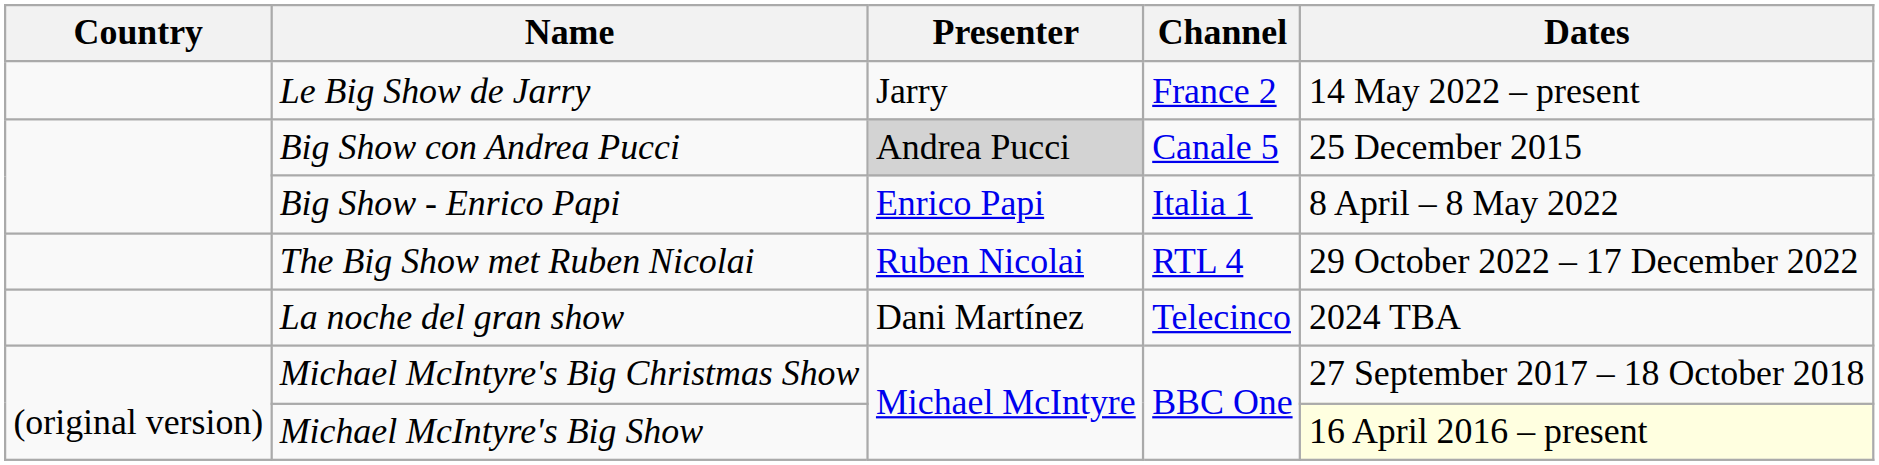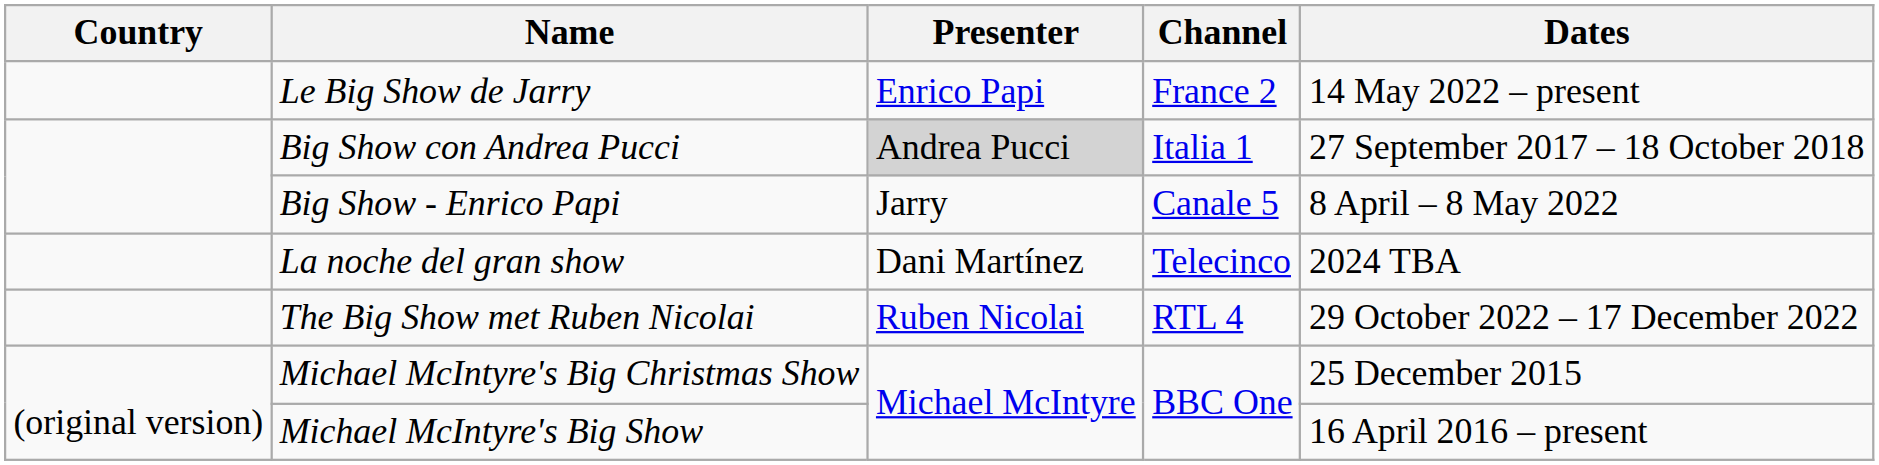 <table class="wikitable">
 <tr>
 <th>Country</th>
 <th>Name</th>
 <th>Presenter</th>
 <th>Channel</th>
 <th>Dates</th>
 </tr>
 <tr>
 <td></td>
 <td><em>Le Big Show de Jarry</em></td>
-<td>Jarry</td>
+<td><a href='#'>Enrico Papi</a></td>
 <td><a href='#'>France 2</a></td>
 <td>14 May 2022 – present</td>
 </tr>
 <tr>
 <td rowspan="2"></td>
 <td><em>Big Show con Andrea Pucci</em></td>
 <td style="background: lightgrey;">Andrea Pucci</td>
-<td><a href='#'>Canale 5</a></td>
-<td>25 December 2015</td>
+<td><a href='#'>Italia 1</a></td>
+<td>27 September 2017 – 18 October 2018</td>
 </tr>
 <tr>
 <td><em>Big Show - Enrico Papi</em></td>
-<td><a href='#'>Enrico Papi</a></td>
-<td><a href='#'>Italia 1</a></td>
+<td>Jarry</td>
+<td><a href='#'>Canale 5</a></td>
 <td>8 April – 8 May 2022</td>
+</tr>
+<tr>
+<td></td>
+<td><em>La noche del gran show</em></td>
+<td>Dani Martínez</td>
+<td><a href='#'>Telecinco</a></td>
+<td>2024 TBA</td>
 </tr>
 <tr>
 <td></td>
 <td><em>The Big Show met Ruben Nicolai</em></td>
 <td><a href='#'>Ruben Nicolai</a></td>
 <td><a href='#'>RTL 4</a></td>
 <td>29 October 2022 – 17 December 2022</td>
 </tr>
 <tr>
-<td></td>
-<td><em>La noche del gran show</em></td>
-<td>Dani Martínez</td>
-<td><a href='#'>Telecinco</a></td>
-<td>2024 TBA</td>
-</tr>
-<tr>
 <td rowspan="2"><br>(original version)</td>
 <td><em>Michael McIntyre's Big Christmas Show</em></td>
 <td rowspan="2"><a href='#'>Michael McIntyre</a></td>
 <td rowspan="2"><a href='#'>BBC One</a></td>
-<td>27 September 2017 – 18 October 2018</td>
+<td>25 December 2015</td>
 </tr>
 <tr>
 <td><em>Michael McIntyre's Big Show</em></td>
-<td style="background: lightyellow;">16 April 2016 – present</td>
+<td>16 April 2016 – present</td>
 </tr>
 </table>
